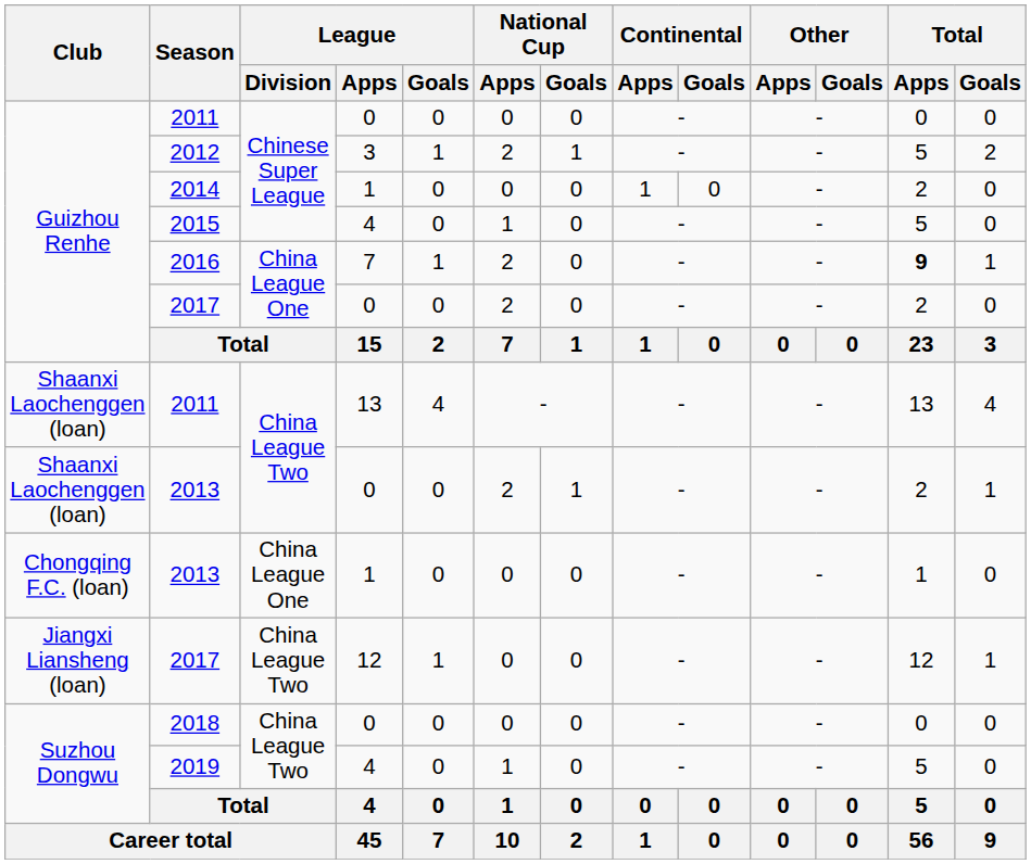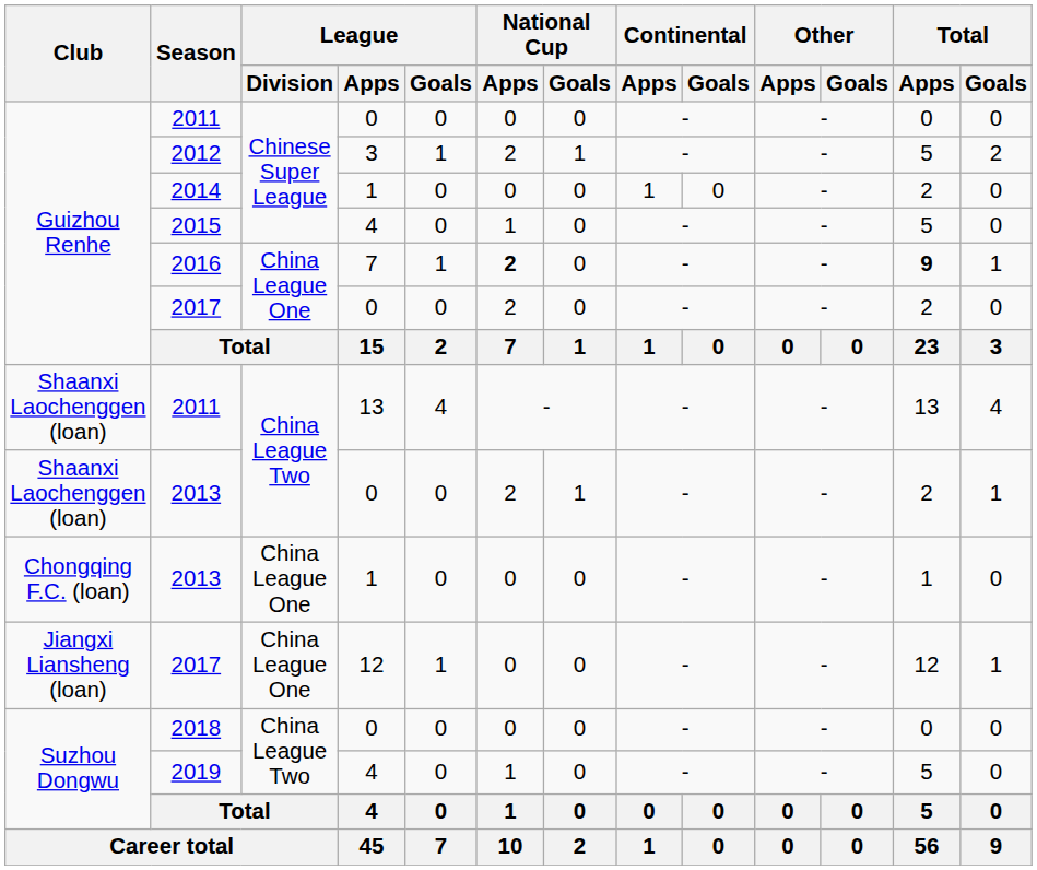 <table class="wikitable" style="text-align: center">
 <tr>
 <th rowspan="2">Club</th>
 <th rowspan="2">Season</th>
 <th colspan="3">League</th>
 <th colspan="2">National Cup</th>
 <th colspan="2">Continental</th>
 <th colspan="2">Other</th>
 <th colspan="2">Total</th>
 </tr>
 <tr>
 <th>Division</th>
 <th>Apps</th>
 <th>Goals</th>
 <th>Apps</th>
 <th>Goals</th>
 <th>Apps</th>
 <th>Goals</th>
 <th>Apps</th>
 <th>Goals</th>
 <th>Apps</th>
 <th>Goals</th>
 </tr>
 <tr>
 <td rowspan=7><a href='#'>Guizhou Renhe</a></td>
 <td><a href='#'>2011</a></td>
 <td rowspan=4><a href='#'>Chinese Super League</a></td>
 <td>0</td>
 <td>0</td>
 <td>0</td>
 <td>0</td>
 <td colspan="2">-</td>
 <td colspan="2">-</td>
 <td>0</td>
 <td>0</td>
 </tr>
 <tr>
 <td><a href='#'>2012</a></td>
 <td>3</td>
 <td>1</td>
 <td>2</td>
 <td>1</td>
 <td colspan="2">-</td>
 <td colspan="2">-</td>
 <td>5</td>
 <td>2</td>
 </tr>
 <tr>
 <td><a href='#'>2014</a></td>
 <td>1</td>
 <td>0</td>
 <td>0</td>
 <td>0</td>
 <td>1</td>
 <td>0</td>
 <td colspan="2">-</td>
 <td>2</td>
 <td>0</td>
 </tr>
 <tr>
 <td><a href='#'>2015</a></td>
 <td>4</td>
 <td>0</td>
 <td>1</td>
 <td>0</td>
 <td colspan="2">-</td>
 <td colspan="2">-</td>
 <td>5</td>
 <td>0</td>
 </tr>
 <tr>
 <td><a href='#'>2016</a></td>
 <td rowspan="2"><a href='#'>China League One</a></td>
 <td>7</td>
 <td>1</td>
-<td>2</td>
+<td><strong>2</strong></td>
 <td>0</td>
 <td colspan="2">-</td>
 <td colspan="2">-</td>
 <td><strong>9</strong></td>
 <td>1</td>
 </tr>
 <tr>
 <td><a href='#'>2017</a></td>
 <td>0</td>
 <td>0</td>
 <td>2</td>
 <td>0</td>
 <td colspan="2">-</td>
 <td colspan="2">-</td>
 <td>2</td>
 <td>0</td>
 </tr>
 <tr>
 <th colspan="2"><strong>Total</strong></th>
 <th>15</th>
 <th>2</th>
 <th>7</th>
 <th>1</th>
 <th>1</th>
 <th>0</th>
 <th>0</th>
 <th>0</th>
 <th>23</th>
 <th>3</th>
 </tr>
 <tr>
 <td><a href='#'>Shaanxi Laochenggen</a> (loan)</td>
 <td><a href='#'>2011</a></td>
 <td rowspan=2><a href='#'>China League Two</a></td>
 <td>13</td>
 <td>4</td>
 <td colspan="2">-</td>
 <td colspan="2">-</td>
 <td colspan="2">-</td>
 <td>13</td>
 <td>4</td>
 </tr>
 <tr>
 <td><a href='#'>Shaanxi Laochenggen</a> (loan)</td>
 <td><a href='#'>2013</a></td>
 <td>0</td>
 <td>0</td>
 <td>2</td>
 <td>1</td>
 <td colspan="2">-</td>
 <td colspan="2">-</td>
 <td>2</td>
 <td>1</td>
 </tr>
 <tr>
 <td><a href='#'>Chongqing F.C.</a> (loan)</td>
 <td><a href='#'>2013</a></td>
 <td>China League One</td>
 <td>1</td>
 <td>0</td>
 <td>0</td>
 <td>0</td>
 <td colspan="2">-</td>
 <td colspan="2">-</td>
 <td>1</td>
 <td>0</td>
 </tr>
 <tr>
 <td><a href='#'>Jiangxi Liansheng</a> (loan)</td>
 <td><a href='#'>2017</a></td>
-<td>China League Two</td>
+<td>China League One</td>
 <td>12</td>
 <td>1</td>
 <td>0</td>
 <td>0</td>
 <td colspan="2">-</td>
 <td colspan="2">-</td>
 <td>12</td>
 <td>1</td>
 </tr>
 <tr>
 <td rowspan=3><a href='#'>Suzhou Dongwu</a></td>
 <td><a href='#'>2018</a></td>
 <td rowspan=2>China League Two</td>
 <td>0</td>
 <td>0</td>
 <td>0</td>
 <td>0</td>
 <td colspan="2">-</td>
 <td colspan="2">-</td>
 <td>0</td>
 <td>0</td>
 </tr>
 <tr>
 <td><a href='#'>2019</a></td>
 <td>4</td>
 <td>0</td>
 <td>1</td>
 <td>0</td>
 <td colspan="2">-</td>
 <td colspan="2">-</td>
 <td>5</td>
 <td>0</td>
 </tr>
 <tr>
 <th colspan="2"><strong>Total</strong></th>
 <th>4</th>
 <th>0</th>
 <th>1</th>
 <th>0</th>
 <th>0</th>
 <th>0</th>
 <th>0</th>
 <th>0</th>
 <th>5</th>
 <th>0</th>
 </tr>
 <tr>
 <th colspan=3>Career total</th>
 <th>45</th>
 <th>7</th>
 <th>10</th>
 <th>2</th>
 <th>1</th>
 <th>0</th>
 <th>0</th>
 <th>0</th>
 <th>56</th>
 <th>9</th>
 </tr>
 </table>
